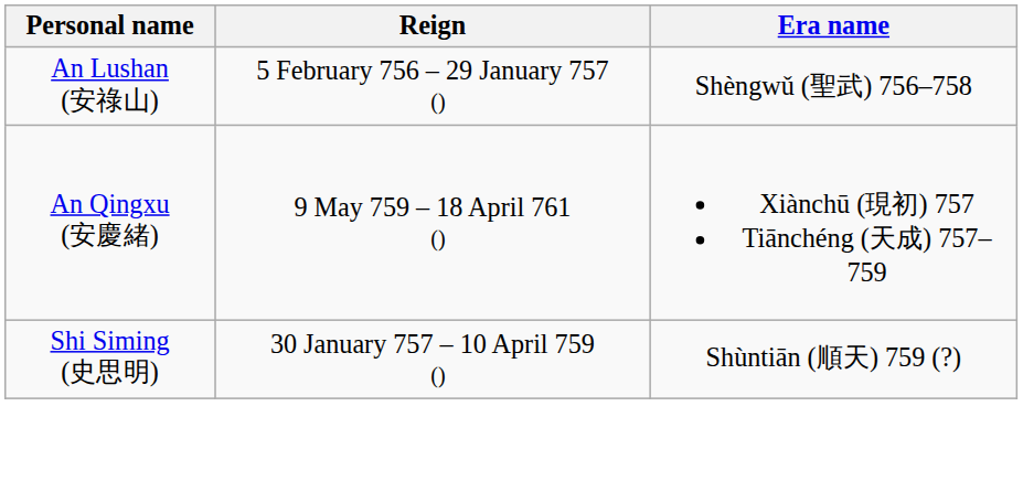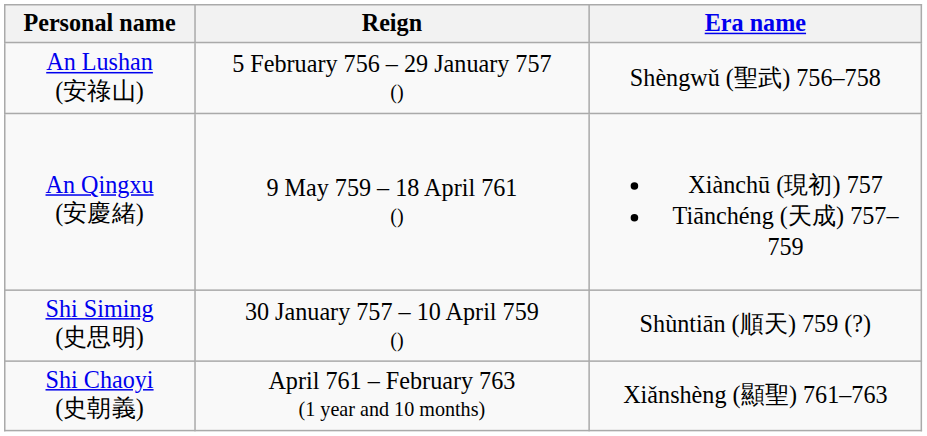 <table class="wikitable plainrowheaders" style="text-align:center; ">
 <tr>
 <th width="12%">Personal name</th>
 <th scope="col" width="25%">Reign</th>
 <th scope="col" width="21%"><a href='#'>Era name</a></th>
 </tr>
 <tr>
 <td><a href='#'>An Lushan</a><br>(安祿山)</td>
 <td>5 February 756 – 29 January 757<br><small>  ()</small></td>
 <td>Shèngwǔ (聖武) 756–758</td>
 </tr>
 <tr>
 <td><a href='#'>An Qingxu</a><br>(安慶緒)</td>
 <td>9 May 759 – 18 April 761<br><small>  ()</small></td>
 <td><br><ul><li>Xiànchū (現初) 757</li><li>Tiānchéng (天成) 757–759</li></ul></td>
 </tr>
 <tr>
 <td><a href='#'>Shi Siming</a><br>(史思明)</td>
 <td>30 January 757 – 10 April 759<br><small>  ()</small></td>
 <td>Shùntiān (順天) 759 (?)</td>
 </tr>
+<tr>
+<td><a href='#'>Shi Chaoyi</a><br>(史朝義)</td>
+<td>April 761 – February 763<br><small>(1 year and 10 months)</small></td>
+<td>Xiǎnshèng (顯聖) 761–763</td>
+</tr>
 </table>
